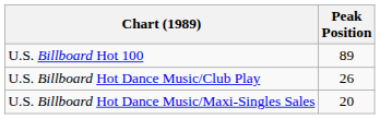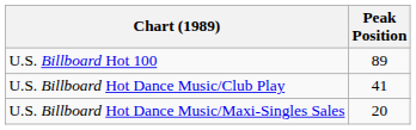 <table class="wikitable">
 <tr>
 <th>Chart (1989)</th>
 <th>Peak<br>Position</th>
 </tr>
 <tr>
 <td>U.S. <a href='#'><em>Billboard</em> Hot 100</a></td>
 <td align="center">89</td>
 </tr>
 <tr>
 <td>U.S. <em>Billboard</em> <a href='#'>Hot Dance Music/Club Play</a></td>
-<td align="center">26</td>
+<td align="center">41</td>
 </tr>
 <tr>
 <td>U.S. <em>Billboard</em> <a href='#'>Hot Dance Music/Maxi-Singles Sales</a></td>
 <td align="center">20</td>
 </tr>
 </table>
